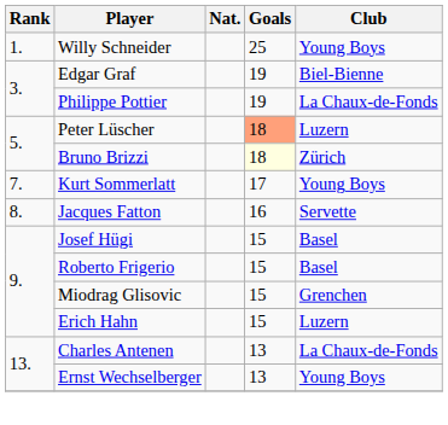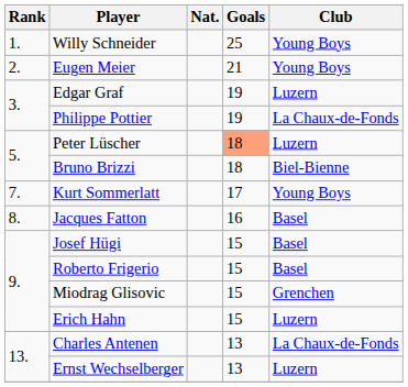 <table class="wikitable sortable">
 <tr>
 <th>Rank</th>
 <th>Player</th>
 <th>Nat.</th>
 <th>Goals</th>
 <th>Club</th>
 </tr>
 <tr>
 <td>1.</td>
 <td>Willy Schneider</td>
 <td></td>
 <td>25</td>
 <td><a href='#'>Young Boys</a></td>
 </tr>
 <tr>
+<td>2.</td>
+<td><a href='#'>Eugen Meier</a></td>
+<td></td>
+<td>21</td>
+<td><a href='#'>Young Boys</a></td>
+</tr>
+<tr>
 <td rowspan=2>3.</td>
 <td>Edgar Graf</td>
 <td></td>
 <td>19</td>
-<td><a href='#'>Biel-Bienne</a></td>
+<td><a href='#'>Luzern</a></td>
 </tr>
 <tr>
 <td><a href='#'>Philippe Pottier</a></td>
 <td></td>
 <td>19</td>
 <td><a href='#'>La Chaux-de-Fonds</a></td>
 </tr>
 <tr>
 <td rowspan=2>5.</td>
 <td>Peter Lüscher</td>
 <td></td>
 <td style="background: lightsalmon;">18</td>
 <td><a href='#'>Luzern</a></td>
 </tr>
 <tr>
 <td><a href='#'>Bruno Brizzi</a></td>
 <td></td>
-<td style="background: lightyellow;">18</td>
-<td><a href='#'>Zürich</a></td>
+<td>18</td>
+<td><a href='#'>Biel-Bienne</a></td>
 </tr>
 <tr>
 <td>7.</td>
 <td><a href='#'>Kurt Sommerlatt</a></td>
 <td></td>
 <td>17</td>
 <td><a href='#'>Young Boys</a></td>
 </tr>
 <tr>
 <td>8.</td>
 <td><a href='#'>Jacques Fatton</a></td>
 <td></td>
 <td>16</td>
-<td><a href='#'>Servette</a></td>
+<td><a href='#'>Basel</a></td>
 </tr>
 <tr>
 <td rowspan=4>9.</td>
 <td><a href='#'>Josef Hügi</a></td>
 <td></td>
 <td>15</td>
 <td><a href='#'>Basel</a></td>
 </tr>
 <tr>
 <td><a href='#'>Roberto Frigerio</a></td>
 <td></td>
 <td>15</td>
 <td><a href='#'>Basel</a></td>
 </tr>
 <tr>
 <td>Miodrag Glisovic</td>
 <td></td>
 <td>15</td>
 <td><a href='#'>Grenchen</a></td>
 </tr>
 <tr>
 <td><a href='#'>Erich Hahn</a></td>
 <td></td>
 <td>15</td>
 <td><a href='#'>Luzern</a></td>
 </tr>
 <tr>
 <td rowspan=2>13.</td>
 <td><a href='#'>Charles Antenen</a></td>
 <td></td>
 <td>13</td>
 <td><a href='#'>La Chaux-de-Fonds</a></td>
 </tr>
 <tr>
 <td><a href='#'>Ernst Wechselberger</a></td>
 <td></td>
 <td>13</td>
-<td><a href='#'>Young Boys</a></td>
+<td><a href='#'>Luzern</a></td>
 </tr>
 <tr>
 </tr>
 </table>
